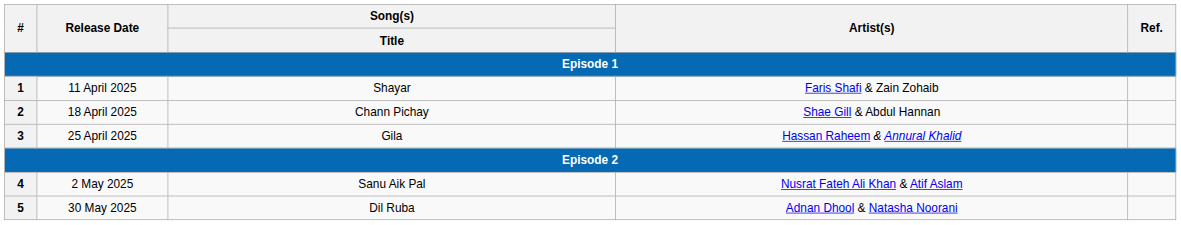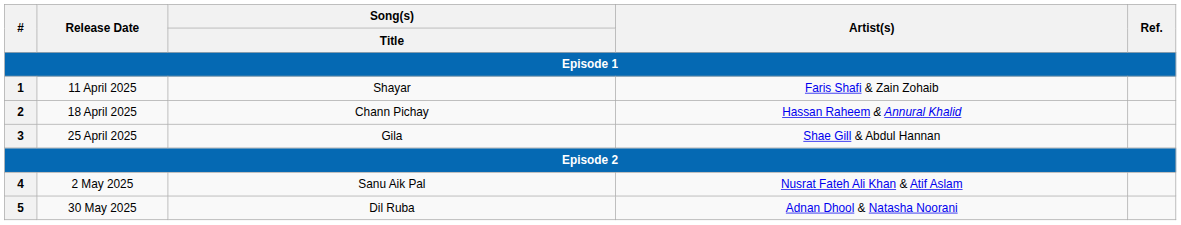 <table class="wikitable" style="text-align:center; font-size:100%; line-height:25px; width:100%;">
 <tr>
 <th rowspan="2" style="width:1%">#</th>
 <th rowspan="2" style="width:4%">Release Date </th>
 <th style="width:14%">Song(s)</th>
 <th rowspan="2" style="width:16%">Artist(s)</th>
 <th rowspan="2" style="width:1%">Ref.</th>
 </tr>
 <tr>
 <th style="width:14%">Title</th>
 </tr>
 <tr>
 <th colspan="5" style="background:#0569b3;color:white">Episode 1</th>
 </tr>
 <tr>
 <th>1</th>
 <td>11 April 2025</td>
 <td>Shayar</td>
 <td><a href='#'>Faris Shafi</a> & Zain Zohaib</td>
 <td></td>
 </tr>
 <tr>
 <th>2</th>
 <td>18 April 2025</td>
 <td>Chann Pichay</td>
-<td><a href='#'>Shae Gill</a> & Abdul Hannan</td>
+<td><a href='#'>Hassan Raheem</a><em> & <a href='#'>Annural Khalid</a></td>
 <td></td>
 </tr>
 <tr>
 <th>3</th>
 <td>25 April 2025</td>
 <td>Gila</td>
-<td><a href='#'>Hassan Raheem</a><em> & <a href='#'>Annural Khalid</a></td>
+<td><a href='#'>Shae Gill</a> & Abdul Hannan</td>
 <td></td>
 </tr>
 <tr>
 <th colspan="5" style="background:#0569b3;color:white">Episode 2</th>
 </tr>
 <tr>
 <th>4</th>
 <td>2 May 2025</td>
 <td>Sanu Aik Pal</td>
 <td><a href='#'>Nusrat Fateh Ali Khan</a> & <a href='#'>Atif Aslam</a></td>
 <td></td>
 </tr>
 <tr>
 <th>5</th>
 <td>30 May 2025</td>
 <td>Dil Ruba</td>
 <td><a href='#'>Adnan Dhool</a> & <a href='#'>Natasha Noorani</a></td>
 <td></td>
 </tr>
 </table>
